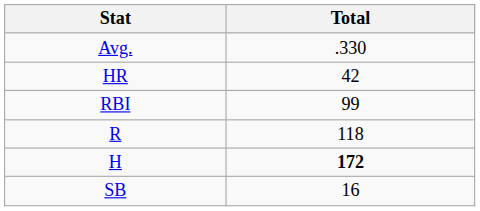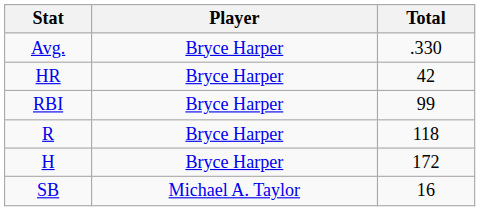 <table class="wikitable" style="width:33%;">
 <tr style="text-align:center; background:#ddd;">
 <th>Stat</th>
+<th>Player</th>
 <th>Total</th>
 </tr>
 <tr align=center>
 <td><a href='#'>Avg.</a></td>
+<td><a href='#'>Bryce Harper</a></td>
 <td>.330</td>
 </tr>
 <tr align=center>
 <td><a href='#'>HR</a></td>
+<td><a href='#'>Bryce Harper</a></td>
 <td>42</td>
 </tr>
 <tr align=center>
 <td><a href='#'>RBI</a></td>
+<td><a href='#'>Bryce Harper</a></td>
 <td>99</td>
 </tr>
 <tr align=center>
 <td><a href='#'>R</a></td>
+<td><a href='#'>Bryce Harper</a></td>
 <td>118</td>
 </tr>
 <tr align=center>
 <td><a href='#'>H</a></td>
-<td><strong>172</strong></td>
+<td><a href='#'>Bryce Harper</a></td>
+<td>172</td>
 </tr>
 <tr align=center>
 <td><a href='#'>SB</a></td>
+<td><a href='#'>Michael A. Taylor</a></td>
 <td>16</td>
 </tr>
 </table>
